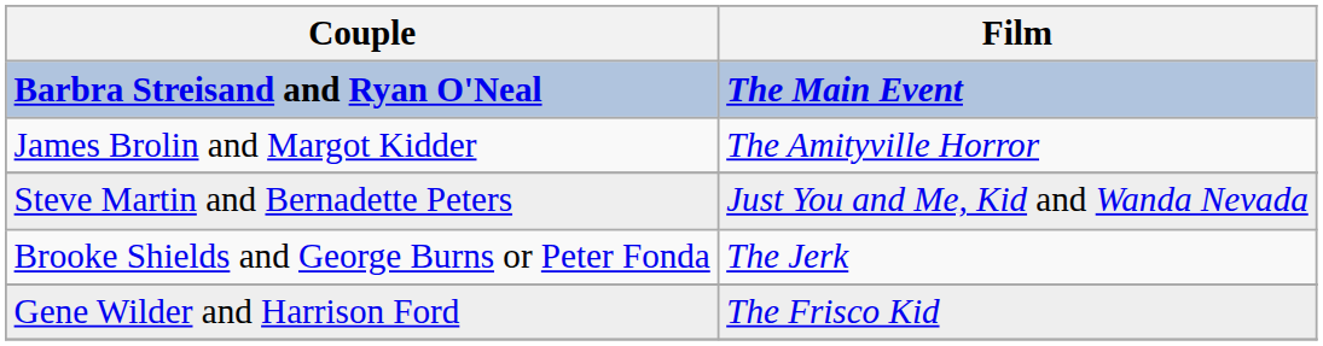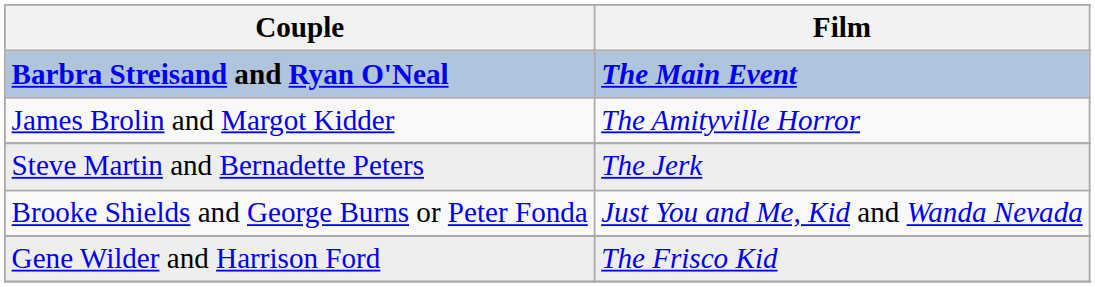 <table class="wikitable sortable plainrowheaders">
 <tr>
 <th>Couple</th>
 <th>Film</th>
 </tr>
 <tr style="background:#B0C4DE">
 <td><strong><a href='#'>Barbra Streisand</a> and <a href='#'>Ryan O'Neal</a></strong></td>
 <td><strong><em><a href='#'>The Main Event</a></em></strong></td>
 </tr>
 <tr>
 <td><a href='#'>James Brolin</a> and <a href='#'>Margot Kidder</a></td>
 <td><em><a href='#'>The Amityville Horror</a></em></td>
 </tr>
 <tr>
 </tr>
 <tr style="background:#eee;">
 <td><a href='#'>Steve Martin</a> and <a href='#'>Bernadette Peters</a></td>
-<td><em><a href='#'>Just You and Me, Kid</a></em> and <em><a href='#'>Wanda Nevada</a></em></td>
+<td><em><a href='#'>The Jerk</a></em></td>
 </tr>
 <tr>
 <td><a href='#'>Brooke Shields</a> and <a href='#'>George Burns</a> or <a href='#'>Peter Fonda</a></td>
-<td><em><a href='#'>The Jerk</a></em></td>
+<td><em><a href='#'>Just You and Me, Kid</a></em> and <em><a href='#'>Wanda Nevada</a></em></td>
 </tr>
 <tr>
 </tr>
 <tr style="background:#eee;">
 <td><a href='#'>Gene Wilder</a> and <a href='#'>Harrison Ford</a></td>
 <td><em><a href='#'>The Frisco Kid</a></em></td>
 </tr>
 <tr>
 </tr>
 </table>
